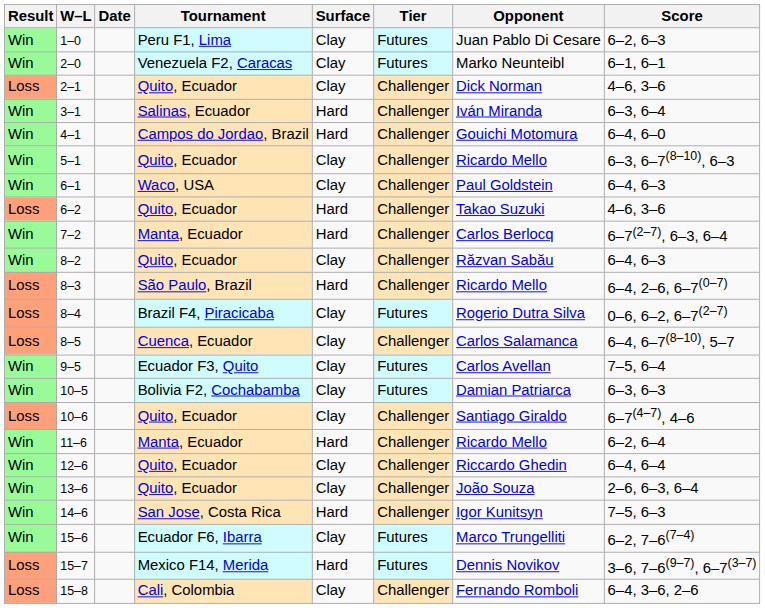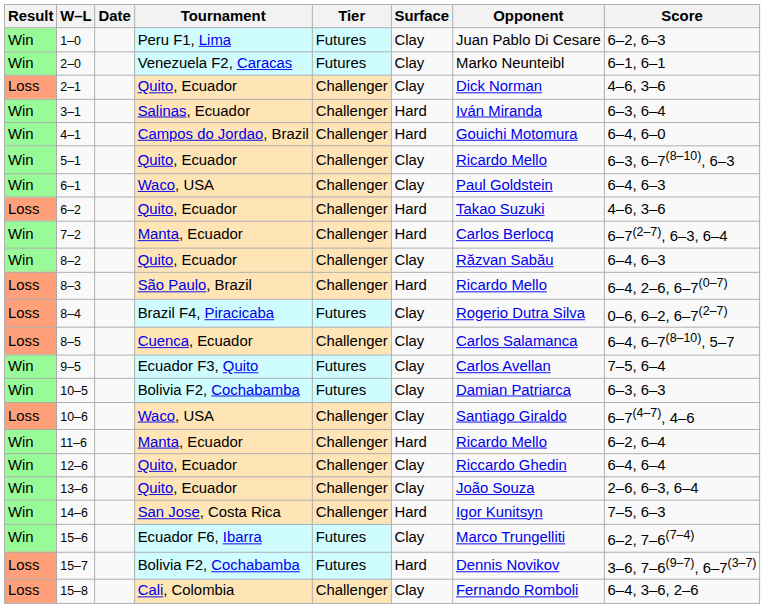 <table class="sortable wikitable">
 <tr>
 <th>Result</th>
 <th class="unsortable">W–L</th>
 <th>Date</th>
 <th>Tournament</th>
+<th>Tier</th>
 <th>Surface</th>
-<th>Tier</th>
 <th>Opponent</th>
 <th class="unsortable">Score</th>
 </tr>
 <tr>
 <td bgcolor=98FB98>Win</td>
 <td><small>1–0</small></td>
 <td></td>
 <td style="background:#cffcff;">Peru F1, <a href='#'>Lima</a></td>
+<td style="background:#cffcff;">Futures</td>
 <td>Clay</td>
-<td style="background:#cffcff;">Futures</td>
 <td> Juan Pablo Di Cesare</td>
 <td>6–2, 6–3</td>
 </tr>
 <tr>
 <td bgcolor=98FB98>Win</td>
 <td><small>2–0</small></td>
 <td></td>
 <td style="background:#cffcff;">Venezuela F2, <a href='#'>Caracas</a></td>
+<td style="background:#cffcff;">Futures</td>
 <td>Clay</td>
-<td style="background:#cffcff;">Futures</td>
 <td> Marko Neunteibl</td>
 <td>6–1, 6–1</td>
 </tr>
 <tr>
 <td bgcolor=FFA07A>Loss</td>
 <td><small>2–1</small></td>
 <td></td>
 <td style="background:moccasin;"><a href='#'>Quito</a>, Ecuador</td>
+<td style="background:moccasin;">Challenger</td>
 <td>Clay</td>
-<td style="background:moccasin;">Challenger</td>
 <td> <a href='#'>Dick Norman</a></td>
 <td>4–6, 3–6</td>
 </tr>
 <tr>
 <td bgcolor=98FB98>Win</td>
 <td><small>3–1</small></td>
 <td></td>
 <td style="background:moccasin;"><a href='#'>Salinas</a>, Ecuador</td>
+<td style="background:moccasin;">Challenger</td>
 <td>Hard</td>
-<td style="background:moccasin;">Challenger</td>
 <td> <a href='#'>Iván Miranda</a></td>
 <td>6–3, 6–4</td>
 </tr>
 <tr>
 <td bgcolor=98FB98>Win</td>
 <td><small>4–1</small></td>
 <td></td>
 <td style="background:moccasin;"><a href='#'>Campos do Jordao</a>, Brazil</td>
+<td style="background:moccasin;">Challenger</td>
 <td>Hard</td>
-<td style="background:moccasin;">Challenger</td>
 <td> <a href='#'>Gouichi Motomura</a></td>
 <td>6–4, 6–0</td>
 </tr>
 <tr>
 <td bgcolor=98FB98>Win</td>
 <td><small>5–1</small></td>
 <td></td>
 <td style="background:moccasin;"><a href='#'>Quito</a>, Ecuador</td>
+<td style="background:moccasin;">Challenger</td>
 <td>Clay</td>
-<td style="background:moccasin;">Challenger</td>
 <td> <a href='#'>Ricardo Mello</a></td>
 <td>6–3, 6–7<sup>(8–10)</sup>, 6–3</td>
 </tr>
 <tr>
 <td bgcolor=98FB98>Win</td>
 <td><small>6–1</small></td>
 <td></td>
 <td style="background:moccasin;"><a href='#'>Waco</a>, USA</td>
+<td style="background:moccasin;">Challenger</td>
 <td>Clay</td>
-<td style="background:moccasin;">Challenger</td>
 <td> <a href='#'>Paul Goldstein</a></td>
 <td>6–4, 6–3</td>
 </tr>
 <tr>
 <td bgcolor=FFA07A>Loss</td>
 <td><small>6–2</small></td>
 <td></td>
 <td style="background:moccasin;"><a href='#'>Quito</a>, Ecuador</td>
+<td style="background:moccasin;">Challenger</td>
 <td>Hard</td>
-<td style="background:moccasin;">Challenger</td>
 <td> <a href='#'>Takao Suzuki</a></td>
 <td>4–6, 3–6</td>
 </tr>
 <tr>
 <td bgcolor=98FB98>Win</td>
 <td><small>7–2</small></td>
 <td></td>
 <td style="background:moccasin;"><a href='#'>Manta</a>, Ecuador</td>
+<td style="background:moccasin;">Challenger</td>
 <td>Hard</td>
-<td style="background:moccasin;">Challenger</td>
 <td> <a href='#'>Carlos Berlocq</a></td>
 <td>6–7<sup>(2–7)</sup>, 6–3, 6–4</td>
 </tr>
 <tr>
 <td bgcolor=98FB98>Win</td>
 <td><small>8–2</small></td>
 <td></td>
 <td style="background:moccasin;"><a href='#'>Quito</a>, Ecuador</td>
+<td style="background:moccasin;">Challenger</td>
 <td>Clay</td>
-<td style="background:moccasin;">Challenger</td>
 <td> <a href='#'>Răzvan Sabău</a></td>
 <td>6–4, 6–3</td>
 </tr>
 <tr>
 <td bgcolor=FFA07A>Loss</td>
 <td><small>8–3</small></td>
 <td></td>
 <td style="background:moccasin;"><a href='#'>São Paulo</a>, Brazil</td>
+<td style="background:moccasin;">Challenger</td>
 <td>Hard</td>
-<td style="background:moccasin;">Challenger</td>
 <td> <a href='#'>Ricardo Mello</a></td>
 <td>6–4, 2–6, 6–7<sup>(0–7)</sup></td>
 </tr>
 <tr>
 <td bgcolor=FFA07A>Loss</td>
 <td><small>8–4</small></td>
 <td></td>
 <td style="background:#cffcff;">Brazil F4, <a href='#'>Piracicaba</a></td>
+<td style="background:#cffcff;">Futures</td>
 <td>Clay</td>
-<td style="background:#cffcff;">Futures</td>
 <td> <a href='#'>Rogerio Dutra Silva</a></td>
 <td>0–6, 6–2, 6–7<sup>(2–7)</sup></td>
 </tr>
 <tr>
 <td bgcolor=FFA07A>Loss</td>
 <td><small>8–5</small></td>
 <td></td>
 <td style="background:moccasin;"><a href='#'>Cuenca</a>, Ecuador</td>
+<td style="background:moccasin;">Challenger</td>
 <td>Clay</td>
-<td style="background:moccasin;">Challenger</td>
 <td> <a href='#'>Carlos Salamanca</a></td>
 <td>6–4, 6–7<sup>(8–10)</sup>, 5–7</td>
 </tr>
 <tr>
 <td bgcolor=98FB98>Win</td>
 <td><small>9–5</small></td>
 <td></td>
 <td style="background:#cffcff;">Ecuador F3, <a href='#'>Quito</a></td>
+<td style="background:#cffcff;">Futures</td>
 <td>Clay</td>
-<td style="background:#cffcff;">Futures</td>
 <td> <a href='#'>Carlos Avellan</a></td>
 <td>7–5, 6–4</td>
 </tr>
 <tr>
 <td bgcolor=98FB98>Win</td>
 <td><small>10–5</small></td>
 <td></td>
 <td style="background:#cffcff;">Bolivia F2, <a href='#'>Cochabamba</a></td>
+<td style="background:#cffcff;">Futures</td>
 <td>Clay</td>
-<td style="background:#cffcff;">Futures</td>
 <td> <a href='#'>Damian Patriarca</a></td>
 <td>6–3, 6–3</td>
 </tr>
 <tr>
 <td bgcolor=FFA07A>Loss</td>
 <td><small>10–6</small></td>
 <td></td>
-<td style="background:moccasin;"><a href='#'>Quito</a>, Ecuador</td>
+<td style="background:moccasin;"><a href='#'>Waco</a>, USA</td>
+<td style="background:moccasin;">Challenger</td>
 <td>Clay</td>
-<td style="background:moccasin;">Challenger</td>
 <td> <a href='#'>Santiago Giraldo</a></td>
 <td>6–7<sup>(4–7)</sup>, 4–6</td>
 </tr>
 <tr>
 <td bgcolor=98FB98>Win</td>
 <td><small>11–6</small></td>
 <td></td>
 <td style="background:moccasin;"><a href='#'>Manta</a>, Ecuador</td>
+<td style="background:moccasin;">Challenger</td>
 <td>Hard</td>
-<td style="background:moccasin;">Challenger</td>
 <td> <a href='#'>Ricardo Mello</a></td>
 <td>6–2, 6–4</td>
 </tr>
 <tr>
 <td bgcolor=98FB98>Win</td>
 <td><small>12–6</small></td>
 <td></td>
 <td style="background:moccasin;"><a href='#'>Quito</a>, Ecuador</td>
+<td style="background:moccasin;">Challenger</td>
 <td>Clay</td>
-<td style="background:moccasin;">Challenger</td>
 <td> <a href='#'>Riccardo Ghedin</a></td>
 <td>6–4, 6–4</td>
 </tr>
 <tr>
 <td bgcolor=98FB98>Win</td>
 <td><small>13–6</small></td>
 <td></td>
 <td style="background:moccasin;"><a href='#'>Quito</a>, Ecuador</td>
+<td style="background:moccasin;">Challenger</td>
 <td>Clay</td>
-<td style="background:moccasin;">Challenger</td>
 <td> <a href='#'>João Souza</a></td>
 <td>2–6, 6–3, 6–4</td>
 </tr>
 <tr>
 <td bgcolor=98FB98>Win</td>
 <td><small>14–6</small></td>
 <td></td>
 <td style="background:moccasin;"><a href='#'>San Jose</a>, Costa Rica</td>
+<td style="background:moccasin;">Challenger</td>
 <td>Hard</td>
-<td style="background:moccasin;">Challenger</td>
 <td> <a href='#'>Igor Kunitsyn</a></td>
 <td>7–5, 6–3</td>
 </tr>
 <tr>
 <td bgcolor=98FB98>Win</td>
 <td><small>15–6</small></td>
 <td></td>
 <td style="background:#cffcff;">Ecuador F6, <a href='#'>Ibarra</a></td>
+<td style="background:#cffcff;">Futures</td>
 <td>Clay</td>
-<td style="background:#cffcff;">Futures</td>
 <td> <a href='#'>Marco Trungelliti</a></td>
 <td>6–2, 7–6<sup>(7–4)</sup></td>
 </tr>
 <tr>
 <td bgcolor=FFA07A>Loss</td>
 <td><small>15–7</small></td>
 <td></td>
-<td style="background:#cffcff;">Mexico F14, <a href='#'>Merida</a></td>
+<td style="background:#cffcff;">Bolivia F2, <a href='#'>Cochabamba</a></td>
+<td style="background:#cffcff;">Futures</td>
 <td>Hard</td>
-<td style="background:#cffcff;">Futures</td>
 <td> <a href='#'>Dennis Novikov</a></td>
 <td>3–6, 7–6<sup>(9–7)</sup>, 6–7<sup>(3–7)</sup></td>
 </tr>
 <tr>
 <td bgcolor=FFA07A>Loss</td>
 <td><small>15–8</small></td>
 <td></td>
 <td style="background:moccasin;"><a href='#'>Cali</a>, Colombia</td>
+<td style="background:moccasin;">Challenger</td>
 <td>Clay</td>
-<td style="background:moccasin;">Challenger</td>
 <td> <a href='#'>Fernando Romboli</a></td>
 <td>6–4, 3–6, 2–6</td>
 </tr>
 </table>
